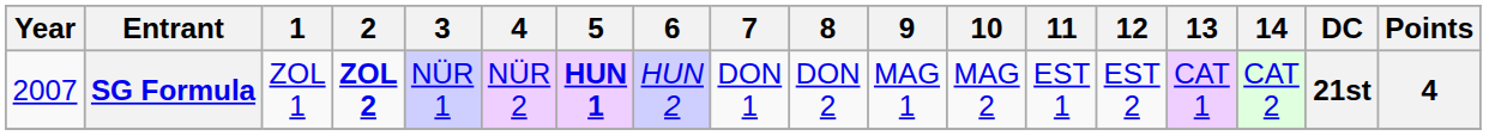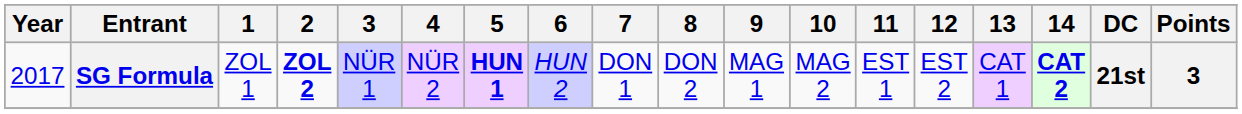 <table class="wikitable" style="text-align:center; font-size:85%">
 <tr>
 <th>Year</th>
 <th>Entrant</th>
 <th>1</th>
 <th>2</th>
 <th>3</th>
 <th>4</th>
 <th>5</th>
 <th>6</th>
 <th>7</th>
 <th>8</th>
 <th>9</th>
 <th>10</th>
 <th>11</th>
 <th>12</th>
 <th>13</th>
 <th>14</th>
 <th>DC</th>
 <th>Points</th>
 </tr>
 <tr>
-<td><a href='#'>2007</a></td>
+<td><a href='#'>2017</a></td>
 <th nowrap><a href='#'>SG Formula</a></th>
 <td><a href='#'>ZOL<br>1</a></td>
 <td><strong><a href='#'>ZOL<br>2</a></strong></td>
 <td style="background:#CFCFFF;"><a href='#'>NÜR<br>1</a><br></td>
 <td style="background:#EFCFFF;"><a href='#'>NÜR<br>2</a><br></td>
 <td style="background:#EFCFFF;"><strong><a href='#'>HUN<br>1</a></strong><br></td>
 <td style="background:#CFCFFF;"><em><a href='#'>HUN<br>2</a></em><br></td>
 <td><a href='#'>DON<br>1</a></td>
 <td><a href='#'>DON<br>2</a></td>
 <td><a href='#'>MAG<br>1</a></td>
 <td><a href='#'>MAG<br>2</a></td>
 <td><a href='#'>EST<br>1</a></td>
 <td><a href='#'>EST<br>2</a></td>
 <td style="background:#EFCFFF;"><a href='#'>CAT<br>1</a><br></td>
-<td style="background:#DFFFDF;"><a href='#'>CAT<br>2</a><br></td>
+<td style="background:#DFFFDF;"><strong><a href='#'>CAT<br>2</a><br></strong></td>
 <th>21st</th>
-<th>4</th>
+<th>3</th>
 </tr>
 <tr>
 </tr>
 </table>
